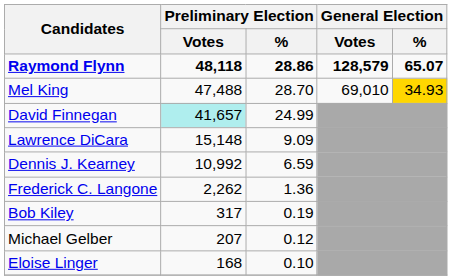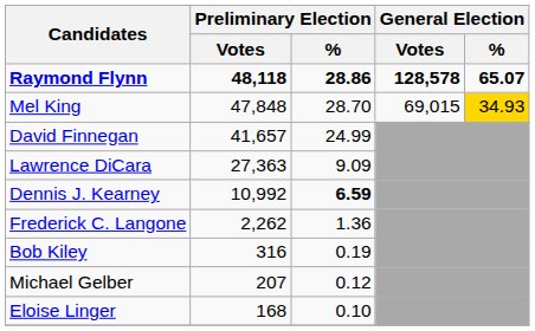 <table class=wikitable>
 <tr>
 <th colspan=1 rowspan=2><strong>Candidates</strong></th>
 <th colspan=2><strong>Preliminary Election</strong></th>
 <th colspan=2><strong>General Election</strong></th>
 </tr>
 <tr>
 <th>Votes</th>
 <th>%</th>
 <th>Votes</th>
 <th>%</th>
 </tr>
 <tr>
 <td><strong><a href='#'>Raymond Flynn</a></strong></td>
 <td align="right"><strong>48,118</strong></td>
 <td align="right"><strong>28.86</strong></td>
-<td align="right"><strong>128,579</strong></td>
+<td align="right"><strong>128,578</strong></td>
 <td align="right"><strong>65.07</strong></td>
 </tr>
 <tr>
 <td><a href='#'>Mel King</a></td>
-<td align="right">47,488</td>
+<td align="right">47,848</td>
 <td align="right">28.70</td>
-<td align="right">69,010</td>
+<td align="right">69,015</td>
 <td align="right" style="background: gold;">34.93</td>
 </tr>
 <tr>
 <td><a href='#'>David Finnegan</a></td>
-<td align="right" style="background: paleturquoise;">41,657</td>
+<td align="right">41,657</td>
 <td align="right">24.99</td>
 <td colspan=2 bgcolor= darkgray></td>
 </tr>
 <tr>
 <td><a href='#'>Lawrence DiCara</a></td>
-<td align="right">15,148</td>
+<td align="right">27,363</td>
 <td align="right">9.09</td>
 <td colspan=2 bgcolor= darkgray></td>
 </tr>
 <tr>
 <td><a href='#'>Dennis J. Kearney</a></td>
 <td align="right">10,992</td>
-<td align="right">6.59</td>
+<td align="right"><strong>6.59</strong></td>
 <td colspan=2 bgcolor= darkgray></td>
 </tr>
 <tr>
 <td><a href='#'>Frederick C. Langone</a></td>
 <td align="right">2,262</td>
 <td align="right">1.36</td>
 <td colspan=2 bgcolor= darkgray></td>
 </tr>
 <tr>
 <td><a href='#'>Bob Kiley</a></td>
-<td align="right">317</td>
+<td align="right">316</td>
 <td align="right">0.19</td>
 <td colspan=2 bgcolor= darkgray></td>
 </tr>
 <tr>
 <td>Michael Gelber</td>
 <td align="right">207</td>
 <td align="right">0.12</td>
 <td colspan=2 bgcolor= darkgray></td>
 </tr>
 <tr>
 <td><a href='#'>Eloise Linger</a></td>
 <td align="right">168</td>
 <td align="right">0.10</td>
 <td colspan=2 bgcolor= darkgray></td>
 </tr>
 <tr>
 </tr>
 </table>
